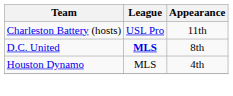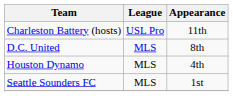 <table class="wikitable sortable" style="text-align:center">
 <tr>
 <th>Team</th>
 <th>League</th>
 <th>Appearance</th>
 </tr>
 <tr>
 <td style="text-align:left;"> <a href='#'>Charleston Battery</a> (hosts)</td>
 <td><a href='#'>USL Pro</a></td>
 <td>11th</td>
 </tr>
 <tr>
 <td style="text-align:left;"> <a href='#'>D.C. United</a></td>
-<td><strong><a href='#'>MLS</a></strong></td>
+<td><a href='#'>MLS</a></td>
 <td>8th</td>
 </tr>
 <tr>
 <td style="text-align:left;"> <a href='#'>Houston Dynamo</a></td>
 <td>MLS</td>
 <td>4th</td>
 </tr>
 <tr>
+<td style="text-align:left;"> <a href='#'>Seattle Sounders FC</a></td>
+<td>MLS</td>
+<td>1st</td>
+</tr>
+<tr>
 </tr>
 </table>
